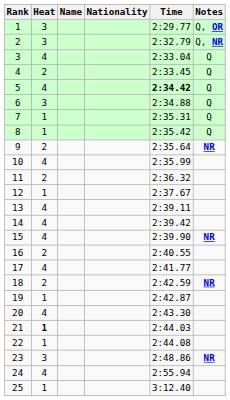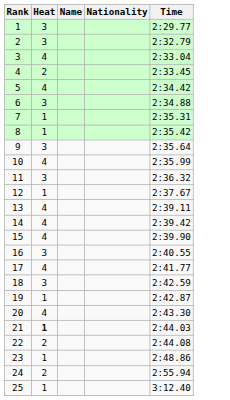 <table class="wikitable sortable" style="text-align:center">
 <tr>
 <th>Rank</th>
 <th>Heat</th>
 <th>Name</th>
 <th>Nationality</th>
 <th>Time</th>
-<th class="unsortable">Notes</th>
 </tr>
 <tr bgcolor="#ccffcc">
 <td>1</td>
 <td>3</td>
 <td align="left"></td>
 <td align="left"></td>
 <td>2:29.77</td>
-<td>Q, <strong><a href='#'>OR</a></strong></td>
 </tr>
 <tr bgcolor="#ccffcc">
 <td>2</td>
 <td>3</td>
 <td align="left"></td>
 <td align="left"></td>
 <td>2:32.79</td>
-<td>Q, <strong><a href='#'>NR</a></strong></td>
 </tr>
 <tr bgcolor="#ccffcc">
 <td>3</td>
 <td>4</td>
 <td align="left"></td>
 <td align="left"></td>
 <td>2:33.04</td>
-<td>Q</td>
 </tr>
 <tr bgcolor="#ccffcc">
 <td>4</td>
 <td>2</td>
 <td align="left"></td>
 <td align="left"></td>
 <td>2:33.45</td>
-<td>Q</td>
 </tr>
 <tr bgcolor="#ccffcc">
 <td>5</td>
 <td>4</td>
 <td align="left"></td>
 <td align="left"></td>
-<td><strong>2:34.42</strong></td>
-<td>Q</td>
+<td>2:34.42</td>
 </tr>
 <tr bgcolor="#ccffcc">
 <td>6</td>
 <td>3</td>
 <td align="left"></td>
 <td align="left"></td>
 <td>2:34.88</td>
-<td>Q</td>
 </tr>
 <tr bgcolor="#ccffcc">
 <td>7</td>
 <td>1</td>
 <td align="left"></td>
 <td align="left"></td>
 <td>2:35.31</td>
-<td>Q</td>
 </tr>
 <tr bgcolor="#ccffcc">
 <td>8</td>
 <td>1</td>
 <td align="left"></td>
 <td align="left"></td>
 <td>2:35.42</td>
-<td>Q</td>
 </tr>
 <tr>
 <td>9</td>
-<td>2</td>
+<td>3</td>
 <td align="left"></td>
 <td align="left"></td>
 <td>2:35.64</td>
-<td><strong><a href='#'>NR</a></strong></td>
 </tr>
 <tr>
 <td>10</td>
 <td>4</td>
 <td align="left"></td>
 <td align="left"></td>
 <td>2:35.99</td>
-<td></td>
 </tr>
 <tr>
 <td>11</td>
-<td>2</td>
+<td>3</td>
 <td align="left"></td>
 <td align="left"></td>
 <td>2:36.32</td>
-<td></td>
 </tr>
 <tr>
 <td>12</td>
 <td>1</td>
 <td align="left"></td>
 <td align="left"></td>
 <td>2:37.67</td>
-<td></td>
 </tr>
 <tr>
 <td>13</td>
 <td>4</td>
 <td align="left"></td>
 <td align="left"></td>
 <td>2:39.11</td>
-<td></td>
 </tr>
 <tr>
 <td>14</td>
 <td>4</td>
 <td align="left"></td>
 <td align="left"></td>
 <td>2:39.42</td>
-<td></td>
 </tr>
 <tr>
 <td>15</td>
 <td>4</td>
 <td align="left"></td>
 <td align="left"></td>
 <td>2:39.90</td>
-<td><strong><a href='#'>NR</a></strong></td>
 </tr>
 <tr>
 <td>16</td>
-<td>2</td>
+<td>3</td>
 <td align="left"></td>
 <td align="left"></td>
 <td>2:40.55</td>
-<td></td>
 </tr>
 <tr>
 <td>17</td>
 <td>4</td>
 <td align="left"></td>
 <td align="left"></td>
 <td>2:41.77</td>
-<td></td>
 </tr>
 <tr>
 <td>18</td>
-<td>2</td>
+<td>3</td>
 <td align="left"></td>
 <td align="left"></td>
 <td>2:42.59</td>
-<td><strong><a href='#'>NR</a></strong></td>
 </tr>
 <tr>
 <td>19</td>
 <td>1</td>
 <td align="left"></td>
 <td align="left"></td>
 <td>2:42.87</td>
-<td></td>
 </tr>
 <tr>
 <td>20</td>
 <td>4</td>
 <td align="left"></td>
 <td align="left"></td>
 <td>2:43.30</td>
-<td></td>
 </tr>
 <tr>
 <td>21</td>
 <td><strong>1</strong></td>
 <td align="left"></td>
 <td align="left"></td>
 <td>2:44.03</td>
-<td></td>
 </tr>
 <tr>
 <td>22</td>
+<td>2</td>
+<td align="left"></td>
+<td align="left"></td>
+<td>2:44.08</td>
+</tr>
+<tr>
+<td>23</td>
 <td>1</td>
 <td align="left"></td>
 <td align="left"></td>
-<td>2:44.08</td>
-<td></td>
-</tr>
-<tr>
-<td>23</td>
-<td>3</td>
-<td align="left"></td>
-<td align="left"></td>
 <td>2:48.86</td>
-<td><strong><a href='#'>NR</a></strong></td>
 </tr>
 <tr>
 <td>24</td>
-<td>4</td>
+<td>2</td>
 <td align="left"></td>
 <td align="left"></td>
 <td>2:55.94</td>
-<td></td>
 </tr>
 <tr>
 <td>25</td>
 <td>1</td>
 <td align="left"></td>
 <td align="left"></td>
 <td>3:12.40</td>
-<td></td>
 </tr>
 </table>
